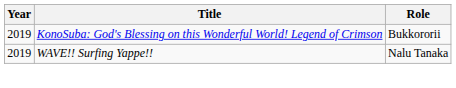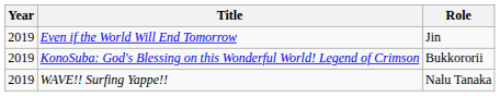 <table class="wikitable" style="font-size: 90%;">
 <tr>
 <th>Year</th>
 <th>Title</th>
 <th>Role</th>
+</tr>
+<tr>
+<td>2019</td>
+<td><em><a href='#'>Even if the World Will End Tomorrow</a></em></td>
+<td>Jin</td>
 </tr>
 <tr>
 <td>2019</td>
 <td><em><a href='#'>KonoSuba: God's Blessing on this Wonderful World! Legend of Crimson</a></em></td>
 <td>Bukkororii</td>
 </tr>
 <tr>
 <td>2019</td>
 <td><em>WAVE!! Surfing Yappe!!</em></td>
 <td>Nalu Tanaka</td>
 </tr>
 </table>
